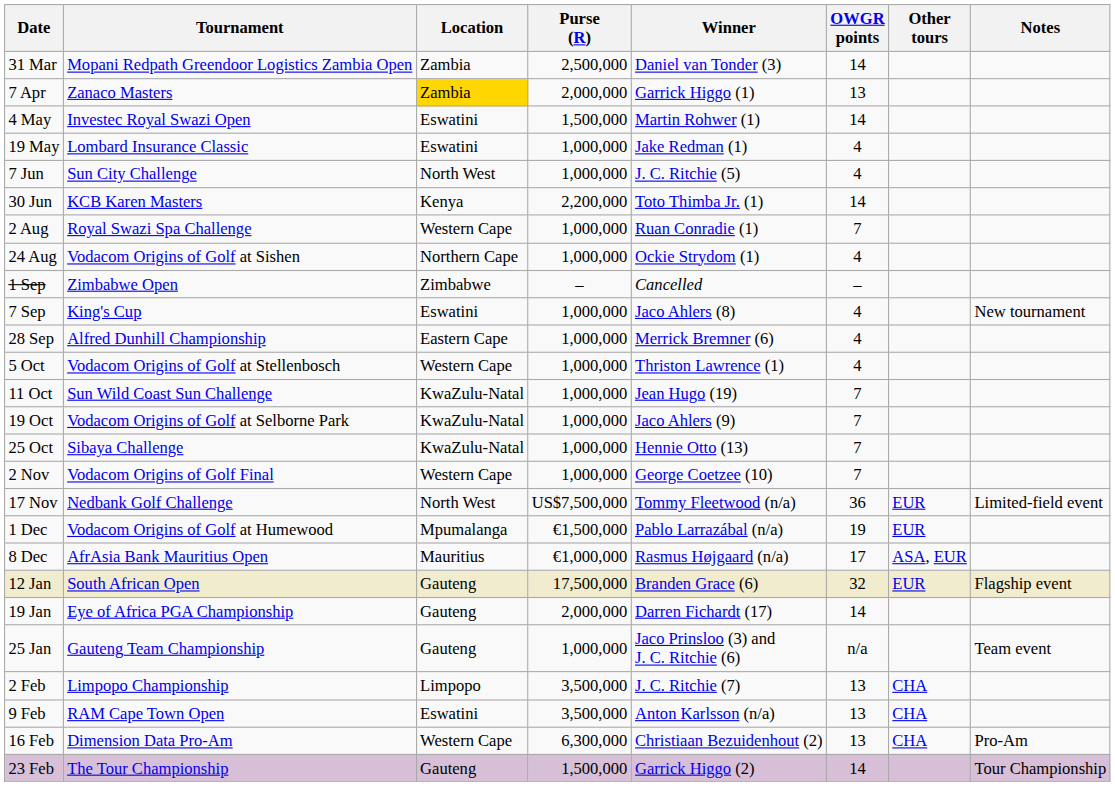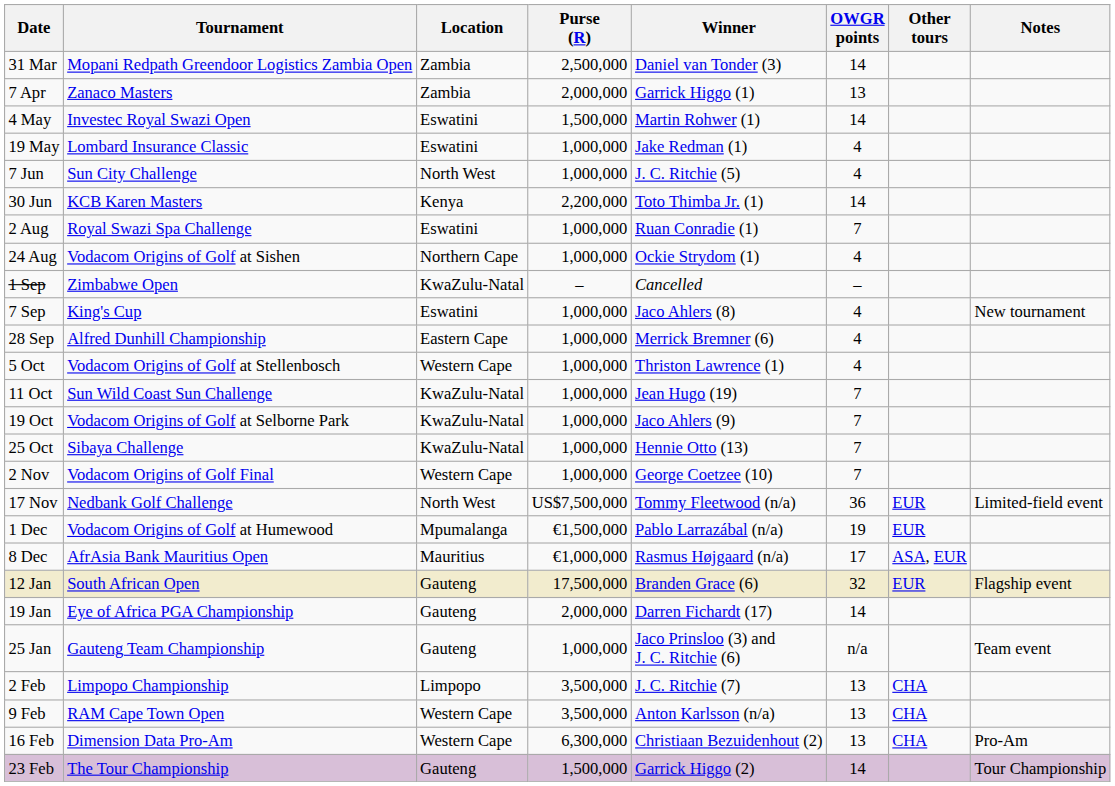 <table class="wikitable" style="font-size:95%">
 <tr>
 <th>Date</th>
 <th>Tournament</th>
 <th>Location</th>
 <th>Purse<br>(<a href='#'>R</a>)</th>
 <th>Winner</th>
 <th><a href='#'>OWGR</a><br>points</th>
 <th>Other<br>tours</th>
 <th>Notes</th>
 </tr>
 <tr>
 <td>31 Mar</td>
 <td><a href='#'>Mopani Redpath Greendoor Logistics Zambia Open</a></td>
 <td>Zambia</td>
 <td align=right>2,500,000</td>
 <td> <a href='#'>Daniel van Tonder</a> (3)</td>
 <td align=center>14</td>
 <td></td>
 <td></td>
 </tr>
 <tr>
 <td>7 Apr</td>
 <td><a href='#'>Zanaco Masters</a></td>
-<td style="background: gold;">Zambia</td>
+<td>Zambia</td>
 <td align=right>2,000,000</td>
 <td> <a href='#'>Garrick Higgo</a> (1)</td>
 <td align=center>13</td>
 <td></td>
 <td></td>
 </tr>
 <tr>
 <td>4 May</td>
 <td><a href='#'>Investec Royal Swazi Open</a></td>
 <td>Eswatini</td>
 <td align=right>1,500,000</td>
 <td> <a href='#'>Martin Rohwer</a> (1)</td>
 <td align=center>14</td>
 <td></td>
 <td></td>
 </tr>
 <tr>
 <td>19 May</td>
 <td><a href='#'>Lombard Insurance Classic</a></td>
 <td>Eswatini</td>
 <td align=right>1,000,000</td>
 <td> <a href='#'>Jake Redman</a> (1)</td>
 <td align=center>4</td>
 <td></td>
 <td></td>
 </tr>
 <tr>
 <td>7 Jun</td>
 <td><a href='#'>Sun City Challenge</a></td>
 <td>North West</td>
 <td align=right>1,000,000</td>
 <td> <a href='#'>J. C. Ritchie</a> (5)</td>
 <td align=center>4</td>
 <td></td>
 <td></td>
 </tr>
 <tr>
 <td>30 Jun</td>
 <td><a href='#'>KCB Karen Masters</a></td>
 <td>Kenya</td>
 <td align=right>2,200,000</td>
 <td> <a href='#'>Toto Thimba Jr.</a> (1)</td>
 <td align=center>14</td>
 <td></td>
 <td></td>
 </tr>
 <tr>
 <td>2 Aug</td>
 <td><a href='#'>Royal Swazi Spa Challenge</a></td>
-<td>Western Cape</td>
+<td>Eswatini</td>
 <td align=right>1,000,000</td>
 <td> <a href='#'>Ruan Conradie</a> (1)</td>
 <td align=center>7</td>
 <td></td>
 <td></td>
 </tr>
 <tr>
 <td>24 Aug</td>
 <td><a href='#'>Vodacom Origins of Golf</a> at Sishen</td>
 <td>Northern Cape</td>
 <td align=right>1,000,000</td>
 <td> <a href='#'>Ockie Strydom</a> (1)</td>
 <td align=center>4</td>
 <td></td>
 <td></td>
 </tr>
 <tr>
 <td><s>1 Sep</s></td>
 <td><a href='#'>Zimbabwe Open</a></td>
-<td>Zimbabwe</td>
+<td>KwaZulu-Natal</td>
 <td align=center>–</td>
 <td><em>Cancelled</em></td>
 <td align=center>–</td>
 <td></td>
 <td></td>
 </tr>
 <tr>
 <td>7 Sep</td>
 <td><a href='#'>King's Cup</a></td>
 <td>Eswatini</td>
 <td align=right>1,000,000</td>
 <td> <a href='#'>Jaco Ahlers</a> (8)</td>
 <td align=center>4</td>
 <td></td>
 <td>New tournament</td>
 </tr>
 <tr>
 <td>28 Sep</td>
 <td><a href='#'>Alfred Dunhill Championship</a></td>
 <td>Eastern Cape</td>
 <td align=right>1,000,000</td>
 <td> <a href='#'>Merrick Bremner</a> (6)</td>
 <td align=center>4</td>
 <td></td>
 <td></td>
 </tr>
 <tr>
 <td>5 Oct</td>
 <td><a href='#'>Vodacom Origins of Golf</a> at Stellenbosch</td>
 <td>Western Cape</td>
 <td align=right>1,000,000</td>
 <td> <a href='#'>Thriston Lawrence</a> (1)</td>
 <td align=center>4</td>
 <td></td>
 <td></td>
 </tr>
 <tr>
 <td>11 Oct</td>
 <td><a href='#'>Sun Wild Coast Sun Challenge</a></td>
 <td>KwaZulu-Natal</td>
 <td align=right>1,000,000</td>
 <td> <a href='#'>Jean Hugo</a> (19)</td>
 <td align=center>7</td>
 <td></td>
 <td></td>
 </tr>
 <tr>
 <td>19 Oct</td>
 <td><a href='#'>Vodacom Origins of Golf</a> at Selborne Park</td>
 <td>KwaZulu-Natal</td>
 <td align=right>1,000,000</td>
 <td> <a href='#'>Jaco Ahlers</a> (9)</td>
 <td align=center>7</td>
 <td></td>
 <td></td>
 </tr>
 <tr>
 <td>25 Oct</td>
 <td><a href='#'>Sibaya Challenge</a></td>
 <td>KwaZulu-Natal</td>
 <td align=right>1,000,000</td>
 <td> <a href='#'>Hennie Otto</a> (13)</td>
 <td align=center>7</td>
 <td></td>
 <td></td>
 </tr>
 <tr>
 <td>2 Nov</td>
 <td><a href='#'>Vodacom Origins of Golf Final</a></td>
 <td>Western Cape</td>
 <td align=right>1,000,000</td>
 <td> <a href='#'>George Coetzee</a> (10)</td>
 <td align=center>7</td>
 <td></td>
 <td></td>
 </tr>
 <tr>
 <td>17 Nov</td>
 <td><a href='#'>Nedbank Golf Challenge</a></td>
 <td>North West</td>
 <td align=right>US$7,500,000</td>
 <td> <a href='#'>Tommy Fleetwood</a> (n/a)</td>
 <td align=center>36</td>
 <td><a href='#'>EUR</a></td>
 <td>Limited-field event</td>
 </tr>
 <tr>
 <td>1 Dec</td>
 <td><a href='#'>Vodacom Origins of Golf</a> at Humewood</td>
 <td>Mpumalanga</td>
 <td align=right>€1,500,000</td>
 <td> <a href='#'>Pablo Larrazábal</a> (n/a)</td>
 <td align=center>19</td>
 <td><a href='#'>EUR</a></td>
 <td></td>
 </tr>
 <tr>
 <td>8 Dec</td>
 <td><a href='#'>AfrAsia Bank Mauritius Open</a></td>
 <td>Mauritius</td>
 <td align=right>€1,000,000</td>
 <td> <a href='#'>Rasmus Højgaard</a> (n/a)</td>
 <td align=center>17</td>
 <td><a href='#'>ASA</a>, <a href='#'>EUR</a></td>
 <td></td>
 </tr>
 <tr style="background:#f2ecce;">
 <td>12 Jan</td>
 <td><a href='#'>South African Open</a></td>
 <td>Gauteng</td>
 <td align=right>17,500,000</td>
 <td> <a href='#'>Branden Grace</a> (6)</td>
 <td align=center>32</td>
 <td><a href='#'>EUR</a></td>
 <td>Flagship event</td>
 </tr>
 <tr>
 <td>19 Jan</td>
 <td><a href='#'>Eye of Africa PGA Championship</a></td>
 <td>Gauteng</td>
 <td align=right>2,000,000</td>
 <td> <a href='#'>Darren Fichardt</a> (17)</td>
 <td align=center>14</td>
 <td></td>
 <td></td>
 </tr>
 <tr>
 <td>25 Jan</td>
 <td><a href='#'>Gauteng Team Championship</a></td>
 <td>Gauteng</td>
 <td align=right>1,000,000</td>
 <td> <a href='#'>Jaco Prinsloo</a> (3) and<br> <a href='#'>J. C. Ritchie</a> (6)</td>
 <td align=center>n/a</td>
 <td></td>
 <td>Team event</td>
 </tr>
 <tr>
 <td>2 Feb</td>
 <td><a href='#'>Limpopo Championship</a></td>
 <td>Limpopo</td>
 <td align=right>3,500,000</td>
 <td> <a href='#'>J. C. Ritchie</a> (7)</td>
 <td align=center>13</td>
 <td><a href='#'>CHA</a></td>
 <td></td>
 </tr>
 <tr>
 <td>9 Feb</td>
 <td><a href='#'>RAM Cape Town Open</a></td>
-<td>Eswatini</td>
+<td>Western Cape</td>
 <td align=right>3,500,000</td>
 <td> <a href='#'>Anton Karlsson</a> (n/a)</td>
 <td align=center>13</td>
 <td><a href='#'>CHA</a></td>
 <td></td>
 </tr>
 <tr>
 <td>16 Feb</td>
 <td><a href='#'>Dimension Data Pro-Am</a></td>
 <td>Western Cape</td>
 <td align=right>6,300,000</td>
 <td> <a href='#'>Christiaan Bezuidenhout</a> (2)</td>
 <td align=center>13</td>
 <td><a href='#'>CHA</a></td>
 <td>Pro-Am</td>
 </tr>
 <tr style="background:thistle;">
 <td>23 Feb</td>
 <td><a href='#'>The Tour Championship</a></td>
 <td>Gauteng</td>
 <td align=right>1,500,000</td>
 <td> <a href='#'>Garrick Higgo</a> (2)</td>
 <td align=center>14</td>
 <td></td>
 <td>Tour Championship</td>
 </tr>
 </table>
